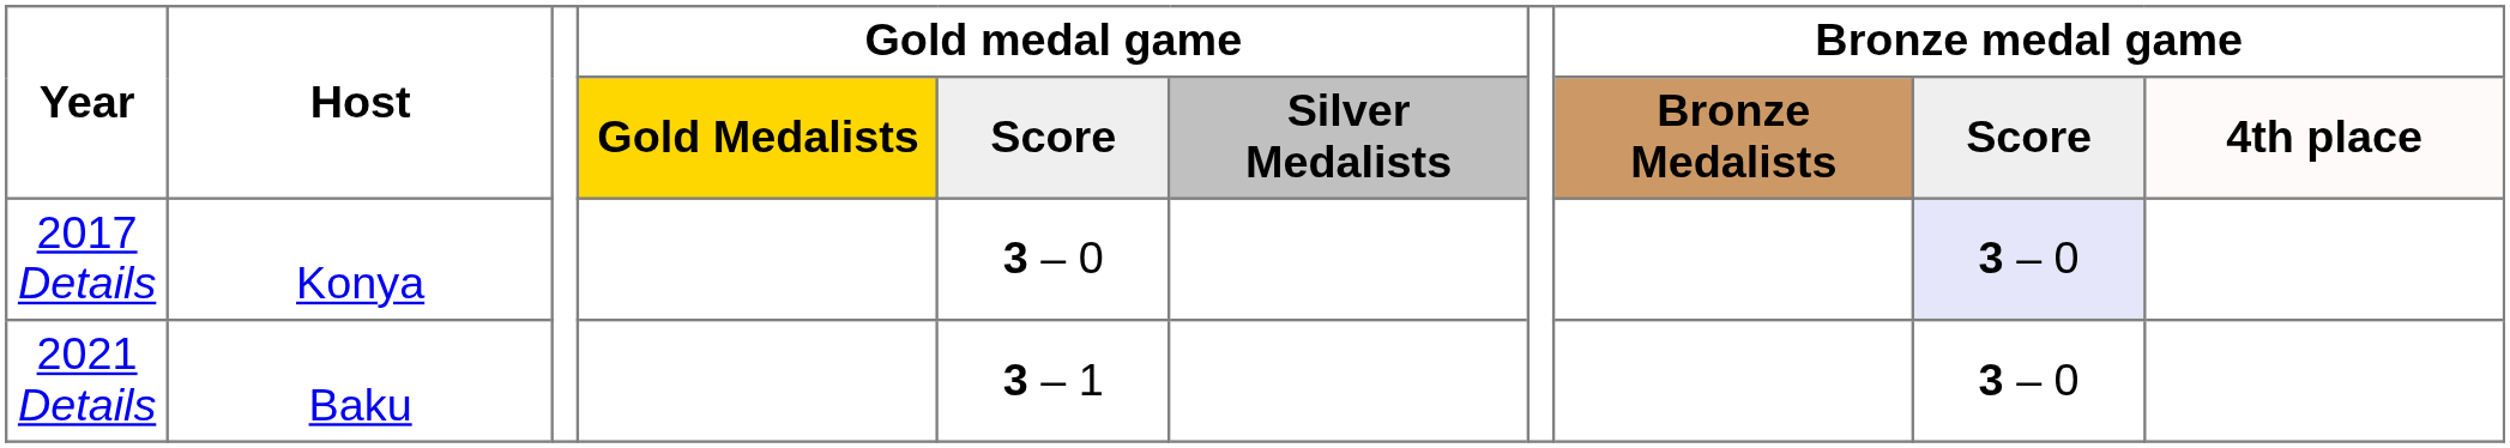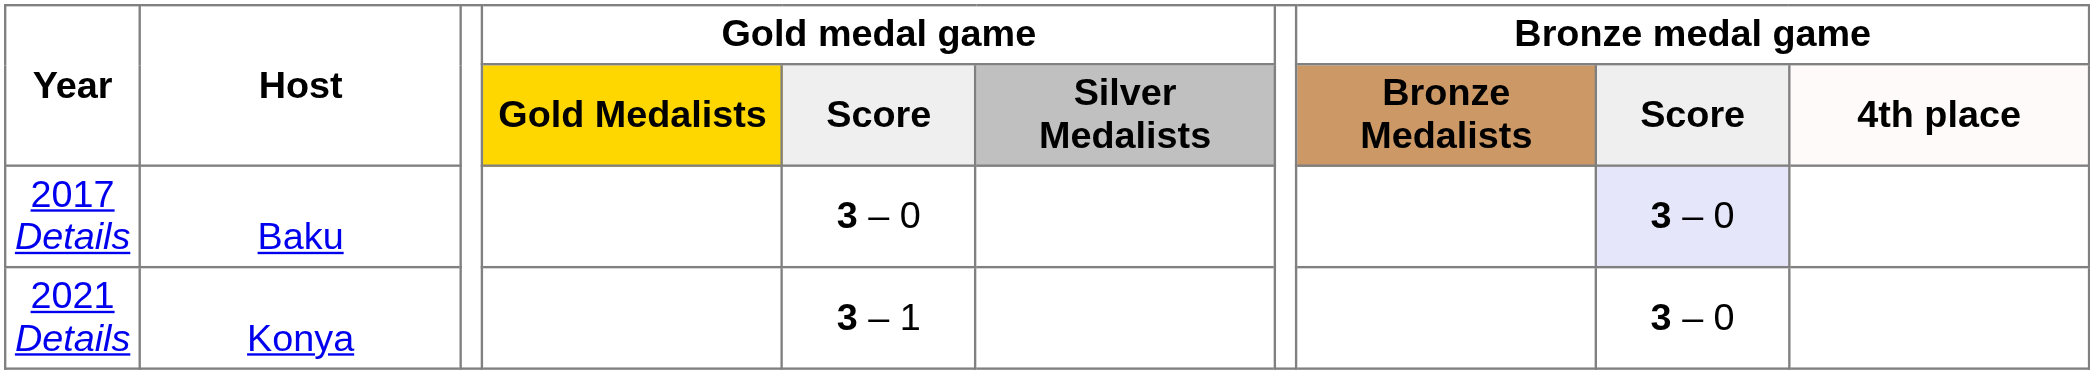 <table border=1 style="border-collapse:collapse; font-size:100%; text-align:center;" cellpadding=3 cellspacing=0>
 <tr>
 <th rowspan=2 width=5%>Year</th>
 <th rowspan=2 width=15%>Host</th>
 <th width=1% rowspan=100 bgcolor=ffffff></th>
 <th colspan=3>Gold medal game</th>
 <th width=1% rowspan=100 bgcolor=ffffff></th>
 <th colspan=3>Bronze medal game</th>
 </tr>
 <tr bgcolor=#efefef>
 <th width=14% bgcolor=#ffd700>Gold Medalists</th>
 <th width=9%>Score</th>
 <th width=14% bgcolor=#c0c0c0>Silver Medalists</th>
 <th width=14% bgcolor=#cc9966>Bronze Medalists</th>
 <th width=9%>Score</th>
 <th width=14% bgcolor=#fffafa>4th place</th>
 </tr>
 <tr>
 <td><a href='#'>2017</a><br><em><a href='#'>Details</a></em></td>
-<td><br><a href='#'>Konya</a></td>
+<td><br><a href='#'>Baku</a></td>
 <td><strong></strong></td>
 <td><strong>3</strong> – 0</td>
 <td></td>
 <td></td>
 <td style="background: lavender;"><strong>3</strong> – 0</td>
 <td></td>
 </tr>
 <tr>
 <td><a href='#'>2021</a><br><em><a href='#'>Details</a></em></td>
-<td><br><a href='#'>Baku</a></td>
+<td><br><a href='#'>Konya</a></td>
 <td><strong></strong></td>
 <td><strong>3</strong> – 1</td>
 <td></td>
 <td></td>
 <td><strong>3</strong> – 0</td>
 <td></td>
 </tr>
 </table>
